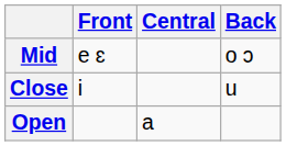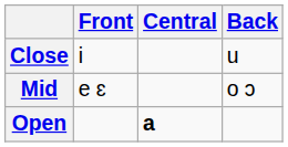 <table class="wikitable">
 <tr>
 <th></th>
 <th><a href='#'>Front</a></th>
 <th><a href='#'>Central</a></th>
 <th><a href='#'>Back</a></th>
 </tr>
 <tr>
+<th><a href='#'>Close</a></th>
+<td>i</td>
+<td></td>
+<td>u</td>
+</tr>
+<tr>
 <th><a href='#'>Mid</a></th>
 <td>e ɛ</td>
 <td></td>
 <td>o ɔ</td>
 </tr>
 <tr>
-<th><a href='#'>Close</a></th>
-<td>i</td>
-<td></td>
-<td>u</td>
-</tr>
-<tr>
 <th><a href='#'>Open</a></th>
 <td></td>
-<td>a</td>
+<td><strong>a</strong></td>
 <td></td>
 </tr>
 </table>
